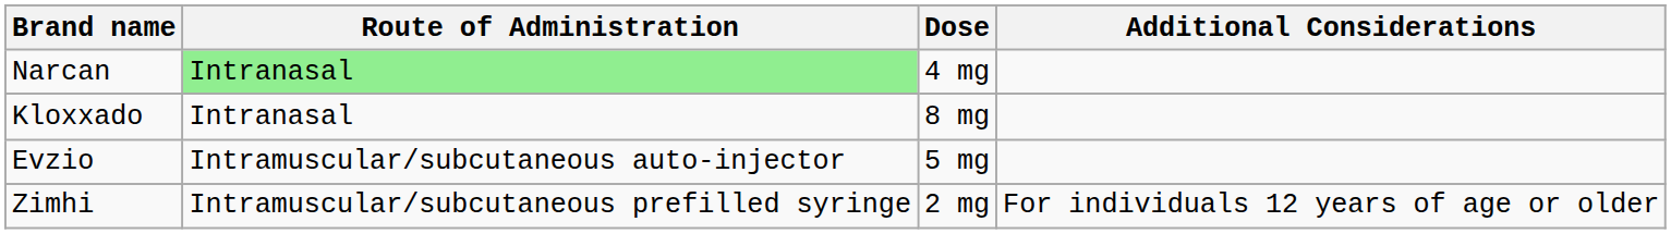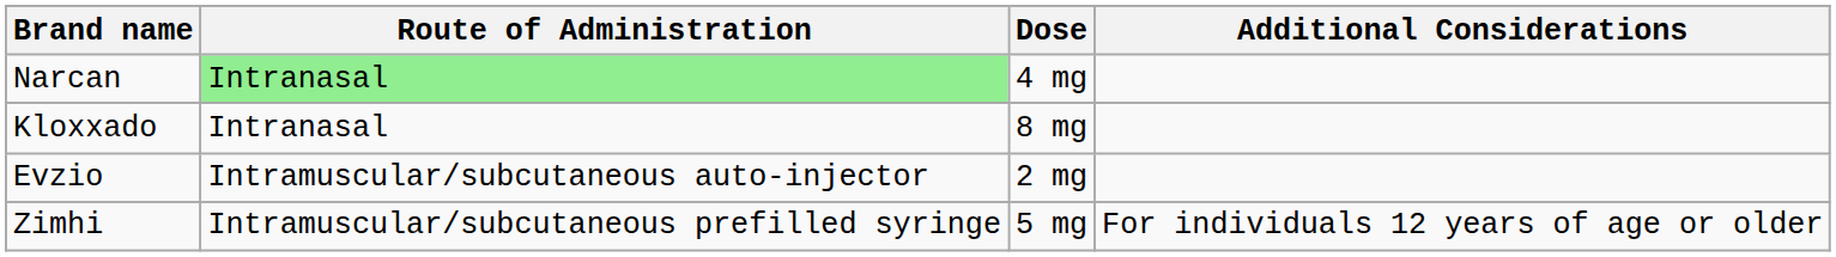 <table class="wikitable">
 <tr>
 <th>Brand name</th>
 <th>Route of Administration</th>
 <th>Dose</th>
 <th>Additional Considerations</th>
 </tr>
 <tr>
 <td>Narcan</td>
 <td style="background: lightgreen;">Intranasal</td>
 <td>4 mg</td>
 <td></td>
 </tr>
 <tr>
 <td>Kloxxado</td>
 <td>Intranasal</td>
 <td>8 mg</td>
 <td></td>
 </tr>
 <tr>
 <td>Evzio</td>
 <td>Intramuscular/subcutaneous auto-injector</td>
-<td>5 mg</td>
+<td>2 mg</td>
 <td></td>
 </tr>
 <tr>
 <td>Zimhi</td>
 <td>Intramuscular/subcutaneous prefilled syringe</td>
-<td>2 mg</td>
+<td>5 mg</td>
 <td>For individuals 12 years of age or older</td>
 </tr>
 </table>
